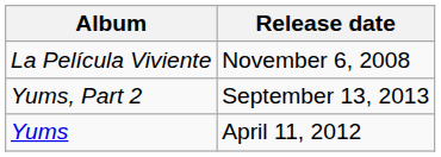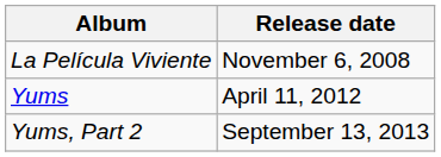 <table class="wikitable">
 <tr>
 <th>Album</th>
 <th>Release date</th>
 </tr>
 <tr>
 <td><em>La Película Viviente</em></td>
 <td>November 6, 2008</td>
 </tr>
 <tr>
+<td><em><a href='#'>Yums</a></em></td>
+<td>April 11, 2012</td>
+</tr>
+<tr>
 <td><em>Yums, Part 2</em></td>
 <td>September 13, 2013</td>
 </tr>
-<tr>
-<td><em><a href='#'>Yums</a></em></td>
-<td>April 11, 2012</td>
-</tr>
 </table>
